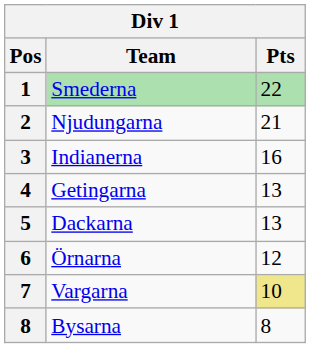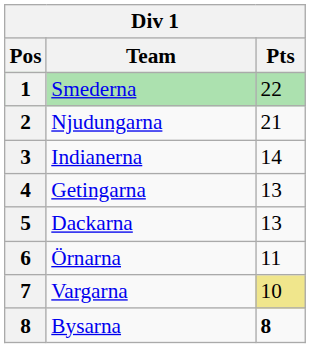 <table class="wikitable">
 <tr>
 <th colspan="3">Div 1</th>
 </tr>
 <tr>
 <th width=20>Pos</th>
 <th width=150>Team</th>
 <th width=30>Pts</th>
 </tr>
 <tr style="background:#ACE1AF;">
 <th>1</th>
 <td><a href='#'>Smederna</a></td>
 <td>22</td>
 </tr>
 <tr>
 <th>2</th>
 <td><a href='#'>Njudungarna</a></td>
 <td>21</td>
 </tr>
 <tr>
 <th>3</th>
 <td><a href='#'>Indianerna</a></td>
-<td>16</td>
+<td>14</td>
 </tr>
 <tr>
 <th>4</th>
 <td><a href='#'>Getingarna</a></td>
 <td>13</td>
 </tr>
 <tr>
 <th>5</th>
 <td><a href='#'>Dackarna</a></td>
 <td>13</td>
 </tr>
 <tr>
 <th>6</th>
 <td><a href='#'>Örnarna</a></td>
-<td>12</td>
+<td>11</td>
 </tr>
 <tr>
 <th>7</th>
 <td><a href='#'>Vargarna</a></td>
 <td style="background: khaki;">10</td>
 </tr>
 <tr>
 <th>8</th>
 <td><a href='#'>Bysarna</a></td>
-<td>8</td>
+<td><strong>8</strong></td>
 </tr>
 </table>
